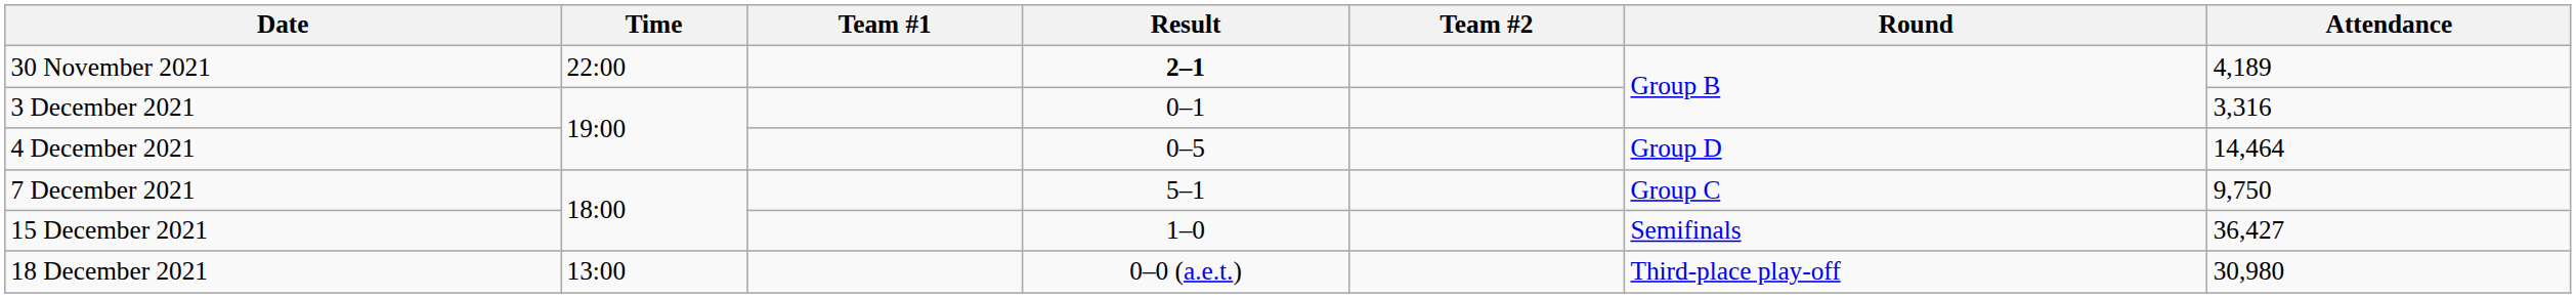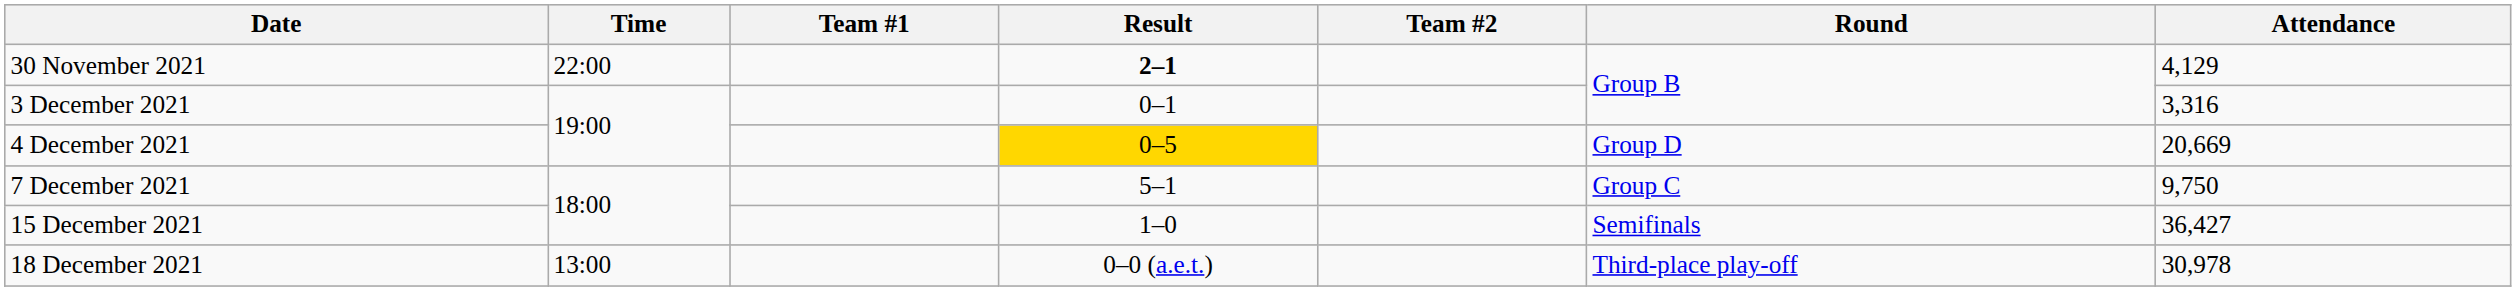 <table class="wikitable" style="text-align: left;" width="80%">
 <tr>
 <th>Date</th>
 <th>Time</th>
 <th>Team #1</th>
 <th>Result</th>
 <th>Team #2</th>
 <th>Round</th>
 <th>Attendance</th>
 </tr>
 <tr>
 <td>30 November 2021</td>
 <td>22:00</td>
 <td></td>
 <td style="text-align:center;"><strong>2–1</strong></td>
 <td></td>
 <td rowspan=2><a href='#'>Group B</a></td>
-<td>4,189</td>
+<td>4,129</td>
 </tr>
 <tr>
 <td>3 December 2021</td>
 <td rowspan=2>19:00</td>
 <td></td>
 <td style="text-align:center;">0–1</td>
 <td></td>
 <td>3,316</td>
 </tr>
 <tr>
 <td>4 December 2021</td>
 <td></td>
-<td style="text-align:center;">0–5</td>
+<td style="background: gold; text-align:center;">0–5</td>
 <td></td>
 <td><a href='#'>Group D</a></td>
-<td>14,464</td>
+<td>20,669</td>
 </tr>
 <tr>
 <td>7 December 2021</td>
 <td rowspan=2>18:00</td>
 <td></td>
 <td style="text-align:center;">5–1</td>
 <td></td>
 <td><a href='#'>Group C</a></td>
 <td>9,750</td>
 </tr>
 <tr>
 <td>15 December 2021</td>
 <td></td>
 <td style="text-align:center;">1–0</td>
 <td></td>
 <td><a href='#'>Semifinals</a></td>
 <td>36,427</td>
 </tr>
 <tr>
 <td>18 December 2021</td>
 <td>13:00</td>
 <td></td>
 <td style="text-align:center;">0–0 (<a href='#'>a.e.t.</a>)<br></td>
 <td></td>
 <td><a href='#'>Third-place play-off</a></td>
-<td>30,980</td>
+<td>30,978</td>
 </tr>
 </table>
